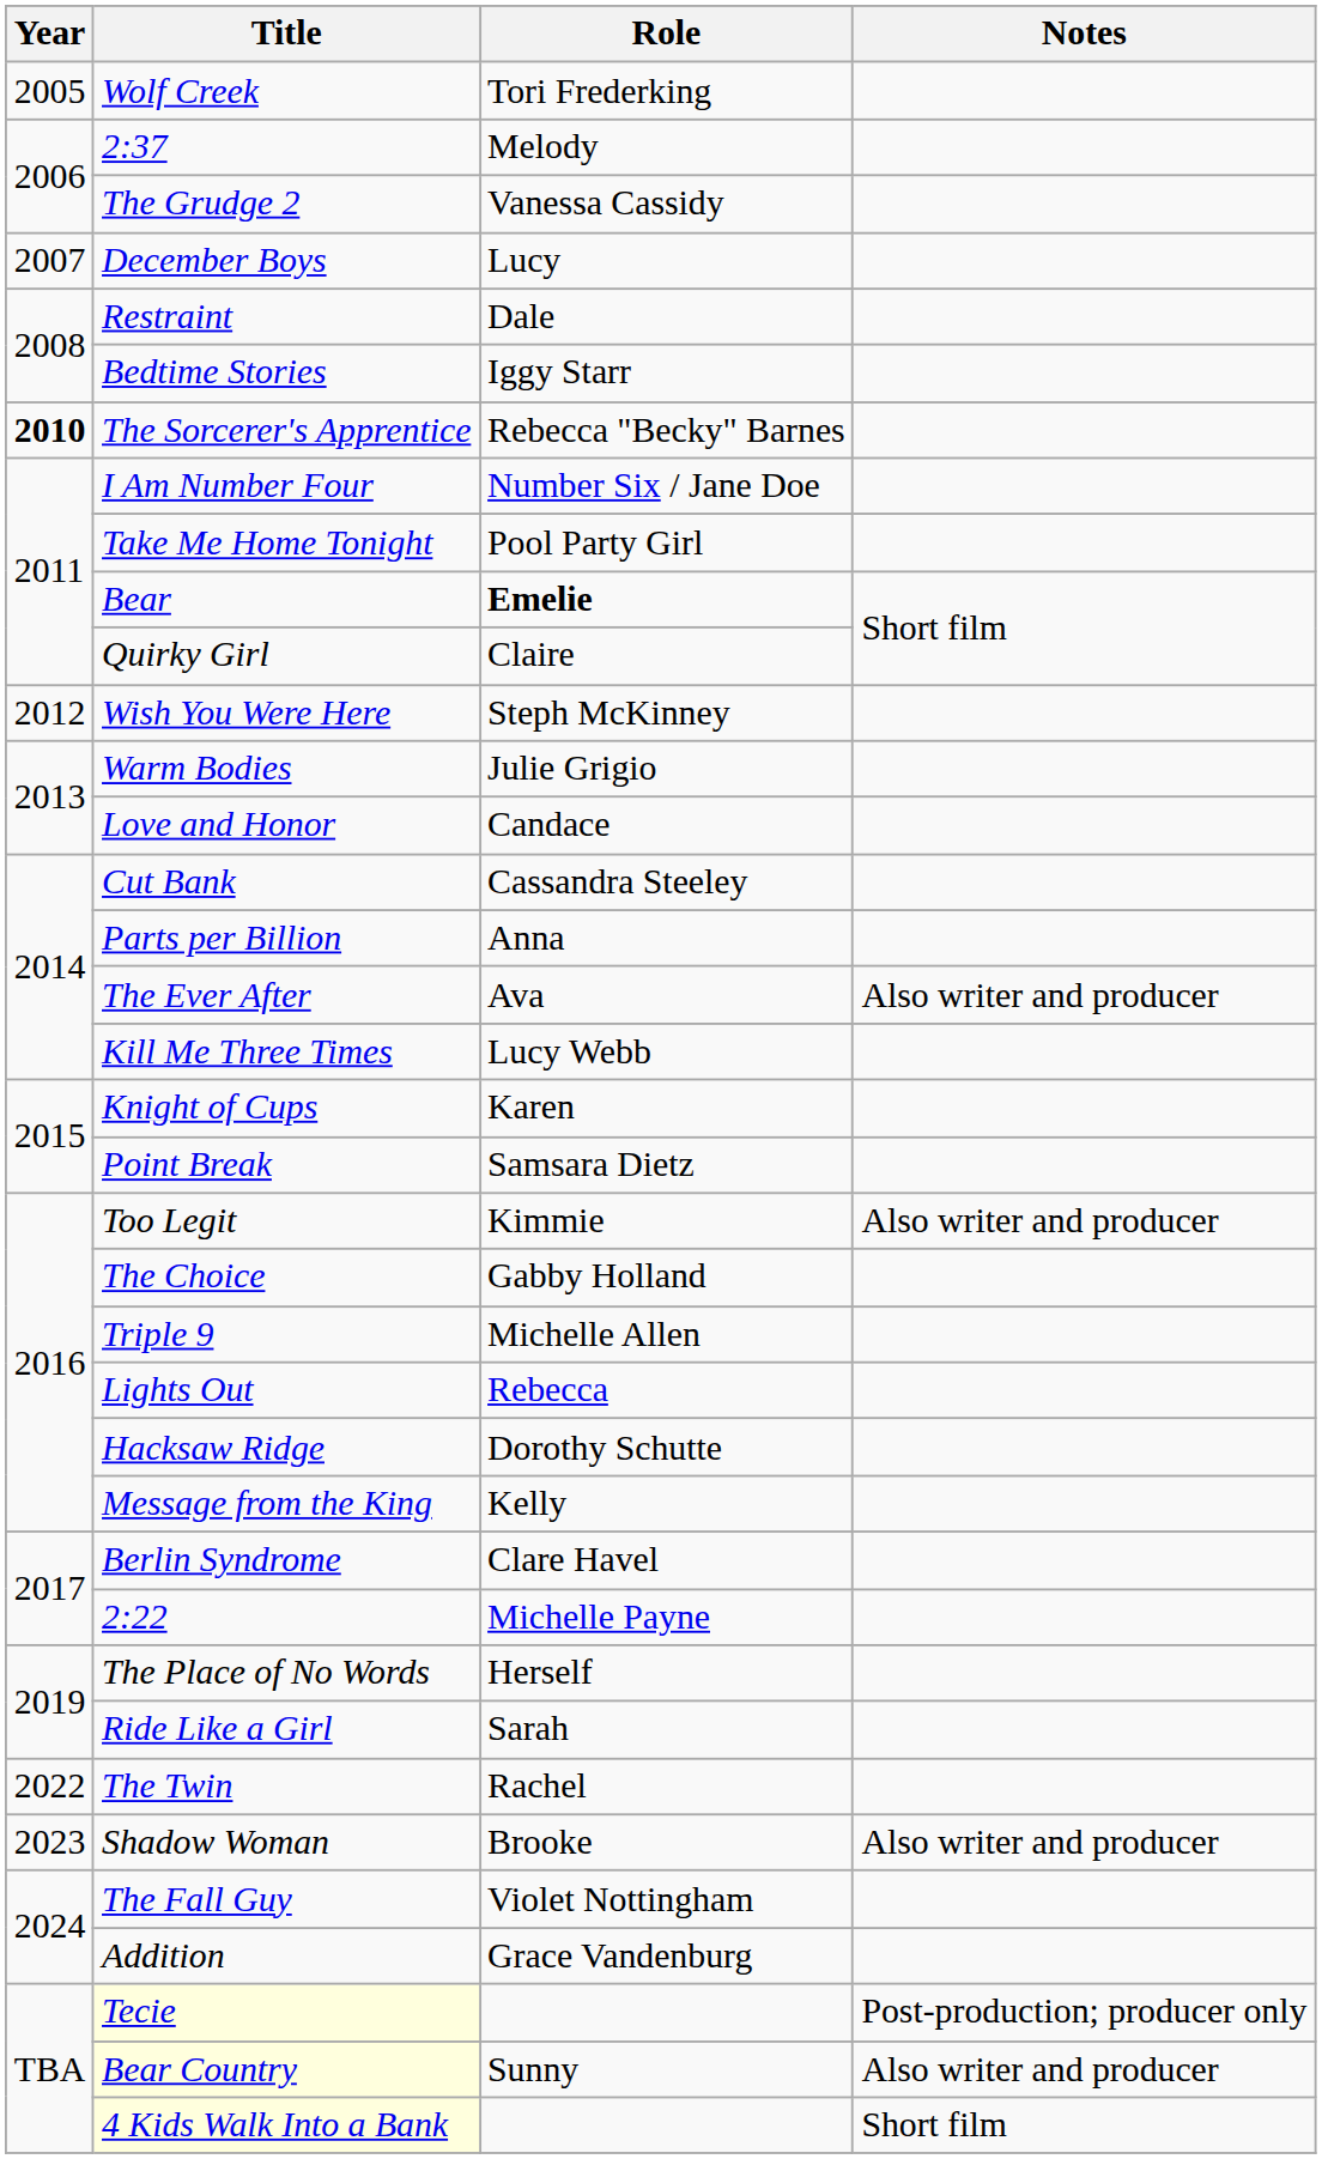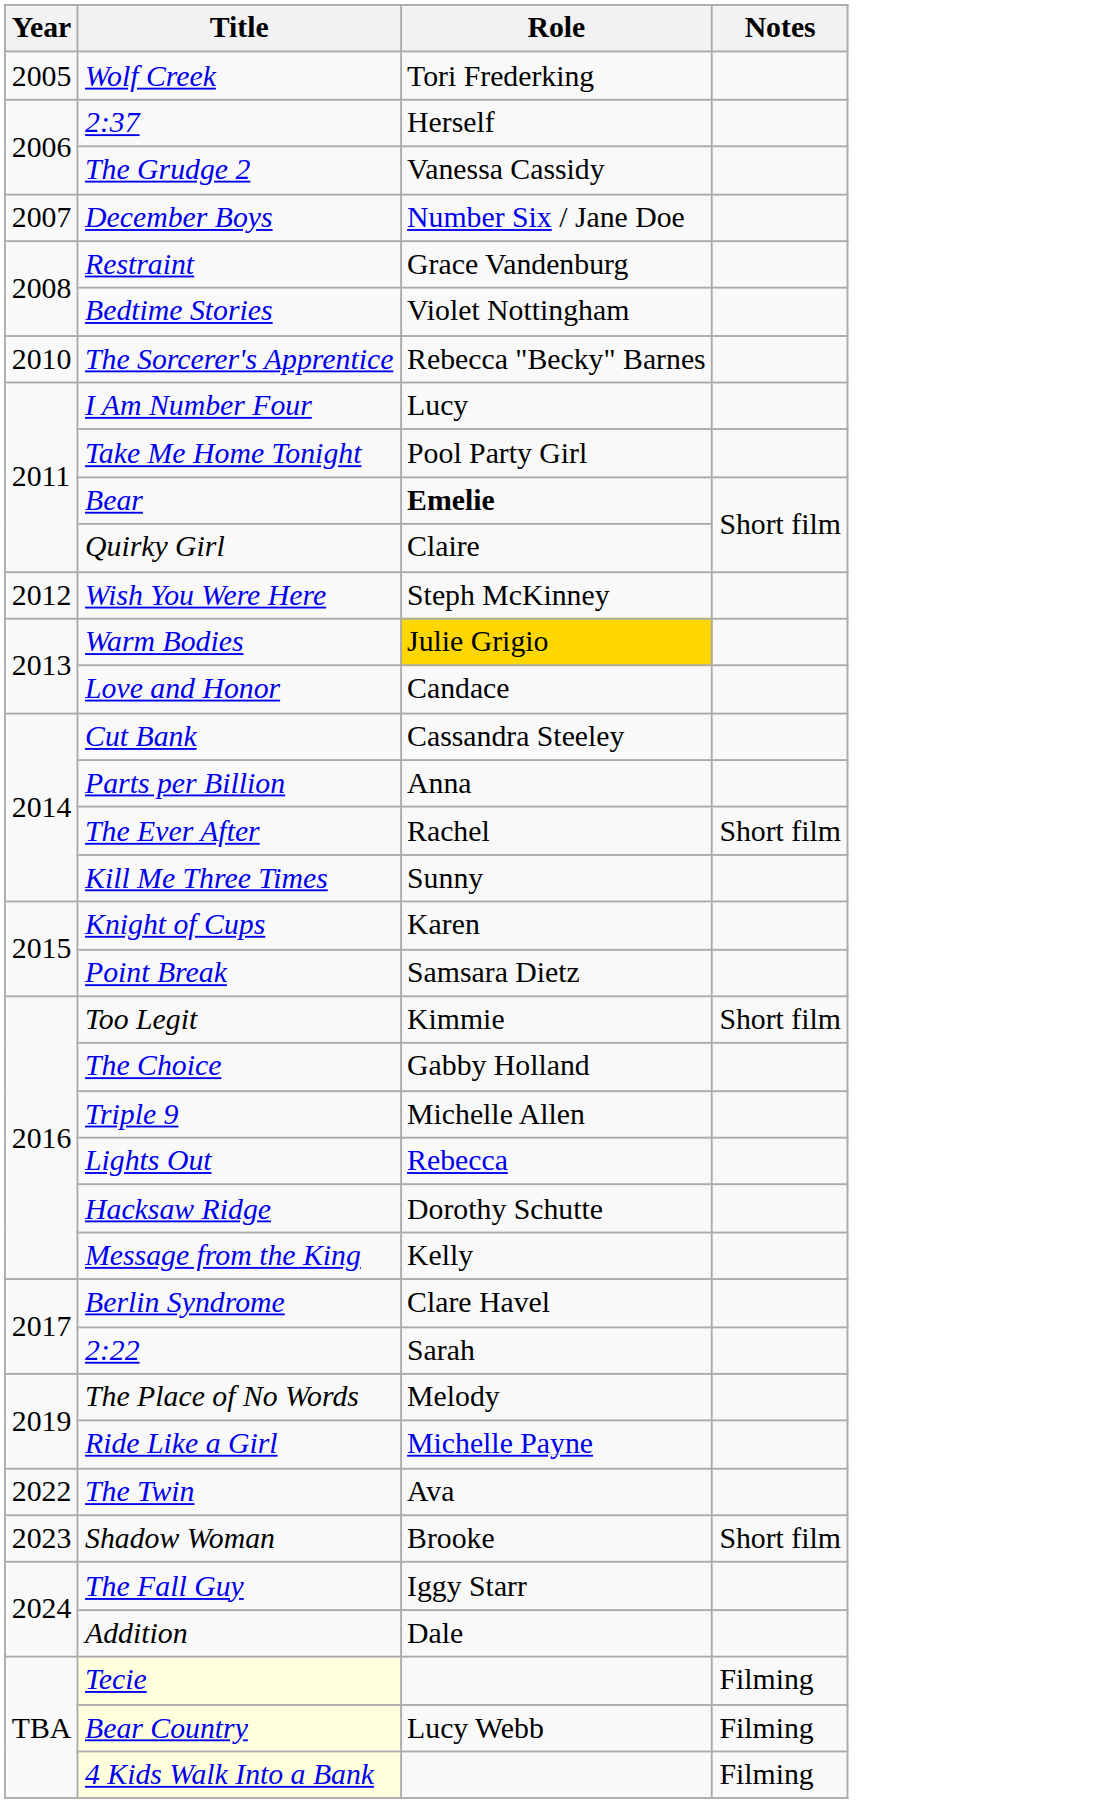 <table class="wikitable sortable plainrowheaders">
 <tr>
 <th scope="col">Year</th>
 <th scope="col">Title</th>
 <th scope="col">Role</th>
 <th scope="col" class="unsortable">Notes</th>
 </tr>
 <tr>
 <td scope="row">2005</td>
 <td><em><a href='#'>Wolf Creek</a></em></td>
 <td>Tori Frederking</td>
 <td></td>
 </tr>
 <tr>
 <td rowspan="2">2006</td>
 <td><em><a href='#'>2:37</a></em></td>
-<td>Melody</td>
+<td>Herself</td>
 <td></td>
 </tr>
 <tr>
 <td><em><a href='#'>The Grudge 2</a></em></td>
 <td>Vanessa Cassidy</td>
 <td></td>
 </tr>
 <tr>
 <td scope="row">2007</td>
 <td><em><a href='#'>December Boys</a></em></td>
-<td>Lucy</td>
+<td><a href='#'>Number Six</a> / Jane Doe</td>
 <td></td>
 </tr>
 <tr>
 <td rowspan="2">2008</td>
 <td><em><a href='#'>Restraint</a></em></td>
-<td>Dale</td>
+<td>Grace Vandenburg</td>
 <td></td>
 </tr>
 <tr>
 <td><em><a href='#'>Bedtime Stories</a></em></td>
-<td>Iggy Starr</td>
+<td>Violet Nottingham</td>
 <td></td>
 </tr>
 <tr>
-<td scope="row"><strong>2010</strong></td>
+<td scope="row">2010</td>
 <td><em><a href='#'>The Sorcerer's Apprentice</a></em></td>
 <td>Rebecca "Becky" Barnes</td>
 <td></td>
 </tr>
 <tr>
 <td rowspan="4">2011</td>
 <td><em><a href='#'>I Am Number Four</a></em></td>
-<td><a href='#'>Number Six</a> / Jane Doe</td>
+<td>Lucy</td>
 <td></td>
 </tr>
 <tr>
 <td><em><a href='#'>Take Me Home Tonight</a></em></td>
 <td>Pool Party Girl</td>
 <td></td>
 </tr>
 <tr>
 <td><em><a href='#'>Bear</a></em></td>
 <td><strong>Emelie</strong></td>
 <td rowspan="2">Short film</td>
 </tr>
 <tr>
 <td><em>Quirky Girl</em></td>
 <td>Claire</td>
 </tr>
 <tr>
 <td scope="row">2012</td>
 <td><em><a href='#'>Wish You Were Here</a></em></td>
 <td>Steph McKinney</td>
 <td></td>
 </tr>
 <tr>
 <td rowspan="2">2013</td>
 <td><em><a href='#'>Warm Bodies</a></em></td>
-<td>Julie Grigio</td>
+<td style="background: gold;">Julie Grigio</td>
 <td></td>
 </tr>
 <tr>
 <td><em><a href='#'>Love and Honor</a></em></td>
 <td>Candace</td>
 <td></td>
 </tr>
 <tr>
 <td rowspan="4">2014</td>
 <td><em><a href='#'>Cut Bank</a></em></td>
 <td>Cassandra Steeley</td>
 <td></td>
 </tr>
 <tr>
 <td><em><a href='#'>Parts per Billion</a></em></td>
 <td>Anna</td>
 <td></td>
 </tr>
 <tr>
 <td><em><a href='#'>The Ever After</a></em></td>
-<td>Ava</td>
-<td>Also writer and producer</td>
+<td>Rachel</td>
+<td>Short film</td>
 </tr>
 <tr>
 <td><em><a href='#'>Kill Me Three Times</a></em></td>
-<td>Lucy Webb</td>
+<td>Sunny</td>
 <td></td>
 </tr>
 <tr>
 <td rowspan="2">2015</td>
 <td><em><a href='#'>Knight of Cups</a></em></td>
 <td>Karen</td>
 <td></td>
 </tr>
 <tr>
 <td><em><a href='#'>Point Break</a></em></td>
 <td>Samsara Dietz</td>
 <td></td>
 </tr>
 <tr>
 <td rowspan="6">2016</td>
 <td><em>Too Legit</em></td>
 <td>Kimmie</td>
-<td>Also writer and producer</td>
+<td>Short film</td>
 </tr>
 <tr>
 <td><em><a href='#'>The Choice</a></em></td>
 <td>Gabby Holland</td>
 <td></td>
 </tr>
 <tr>
 <td><em><a href='#'>Triple 9</a></em></td>
 <td>Michelle Allen</td>
 <td></td>
 </tr>
 <tr>
 <td><em><a href='#'>Lights Out</a></em></td>
 <td><a href='#'>Rebecca</a></td>
 <td></td>
 </tr>
 <tr>
 <td><em><a href='#'>Hacksaw Ridge</a></em></td>
 <td>Dorothy Schutte</td>
 <td></td>
 </tr>
 <tr>
 <td><em><a href='#'>Message from the King</a></em></td>
 <td>Kelly</td>
 <td></td>
 </tr>
 <tr>
 <td rowspan="2">2017</td>
 <td><em><a href='#'>Berlin Syndrome</a></em></td>
 <td>Clare Havel</td>
 <td></td>
 </tr>
 <tr>
 <td><em><a href='#'>2:22</a></em></td>
-<td><a href='#'>Michelle Payne</a></td>
+<td>Sarah</td>
 <td></td>
 </tr>
 <tr>
 <td rowspan="2">2019</td>
 <td><em>The Place of No Words</em></td>
-<td>Herself</td>
+<td>Melody</td>
 <td></td>
 </tr>
 <tr>
 <td><em><a href='#'>Ride Like a Girl</a></em></td>
-<td>Sarah</td>
+<td><a href='#'>Michelle Payne</a></td>
 <td></td>
 </tr>
 <tr>
 <td scope="row">2022</td>
 <td><em><a href='#'>The Twin</a></em></td>
-<td>Rachel</td>
+<td>Ava</td>
 <td></td>
 </tr>
 <tr>
 <td>2023</td>
 <td><em>Shadow Woman</em></td>
 <td>Brooke</td>
-<td>Also writer and producer</td>
+<td>Short film</td>
 </tr>
 <tr>
 <td rowspan="2">2024</td>
 <td><em><a href='#'>The Fall Guy</a></em></td>
-<td>Violet Nottingham</td>
+<td>Iggy Starr</td>
 <td></td>
 </tr>
 <tr>
 <td><em>Addition</em></td>
-<td>Grace Vandenburg</td>
+<td>Dale</td>
 <td></td>
 </tr>
 <tr>
 <td rowspan="3">TBA</td>
 <td style="background:#FFD;"><em><a href='#'>Tecie</a></em> </td>
 <td></td>
-<td>Post-production; producer only</td>
+<td>Filming</td>
 </tr>
 <tr>
 <td style="background:#FFD;"><em><a href='#'>Bear Country</a></em> </td>
-<td>Sunny</td>
-<td>Also writer and producer</td>
+<td>Lucy Webb</td>
+<td>Filming</td>
 </tr>
 <tr>
 <td style="background:#FFD;"><em><a href='#'>4 Kids Walk Into a Bank</a></em> </td>
 <td></td>
-<td>Short film</td>
+<td>Filming</td>
 </tr>
 </table>
